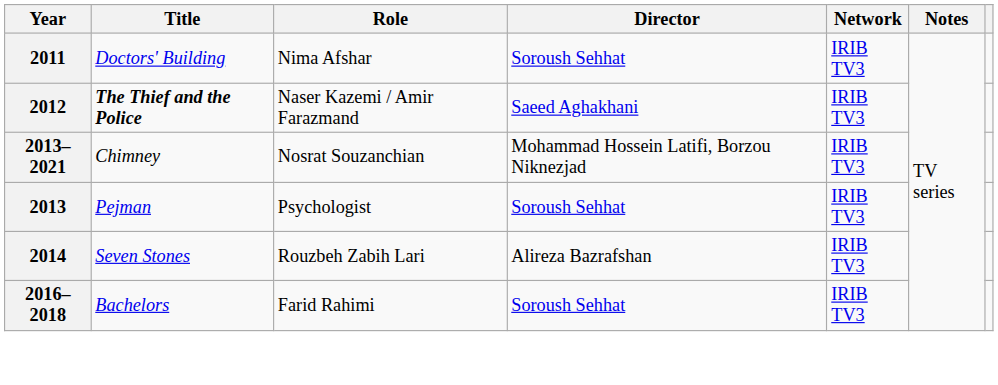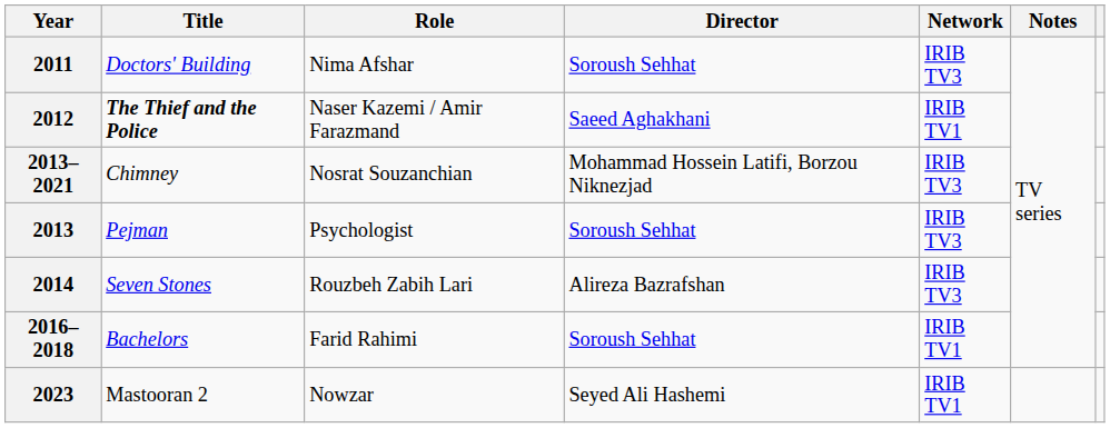 <table class="wikitable plainrowheaders sortable"  style=font-size:100%>
 <tr>
 <th scope="col">Year</th>
 <th scope="col">Title</th>
 <th scope="col">Role</th>
 <th scope="col">Director</th>
 <th scope="col">Network</th>
 <th scope="col" class="unsortable">Notes</th>
 <th scope="col" class="unsortable"></th>
 </tr>
 <tr>
 <th scope="row">2011</th>
 <td><em><a href='#'>Doctors' Building</a></em></td>
 <td>Nima Afshar</td>
 <td><a href='#'>Soroush Sehhat</a></td>
 <td><a href='#'>IRIB TV3</a></td>
 <td rowspan="6">TV series</td>
 <td></td>
 </tr>
 <tr>
 <th scope="row">2012</th>
 <td><strong><em>The Thief and the Police</em></strong></td>
 <td>Naser Kazemi / Amir Farazmand</td>
 <td><a href='#'>Saeed Aghakhani</a></td>
-<td><a href='#'>IRIB TV3</a></td>
+<td><a href='#'>IRIB TV1</a></td>
 <td></td>
 </tr>
 <tr>
 <th scope="row">2013–2021</th>
 <td><em>Chimney</em></td>
 <td>Nosrat Souzanchian</td>
 <td>Mohammad Hossein Latifi, Borzou Niknezjad</td>
 <td><a href='#'>IRIB TV3</a></td>
 <td></td>
 </tr>
 <tr>
 <th scope="row">2013</th>
 <td><em><a href='#'>Pejman</a></em></td>
 <td>Psychologist</td>
 <td><a href='#'>Soroush Sehhat</a></td>
 <td><a href='#'>IRIB TV3</a></td>
 <td></td>
 </tr>
 <tr>
 <th scope="row">2014</th>
 <td><em><a href='#'>Seven Stones</a></em></td>
 <td>Rouzbeh Zabih Lari</td>
 <td>Alireza Bazrafshan</td>
 <td><a href='#'>IRIB TV3</a></td>
 <td></td>
 </tr>
 <tr>
 <th scope="row">2016–2018</th>
 <td><em><a href='#'>Bachelors</a></em></td>
 <td>Farid Rahimi</td>
 <td><a href='#'>Soroush Sehhat</a></td>
-<td><a href='#'>IRIB TV3</a></td>
+<td><a href='#'>IRIB TV1</a></td>
+<td></td>
+</tr>
+<tr>
+<th>2023</th>
+<td>Mastooran 2</td>
+<td>Nowzar</td>
+<td>Seyed Ali Hashemi</td>
+<td><a href='#'>IRIB TV1</a></td>
+<td></td>
 <td></td>
 </tr>
 </table>
